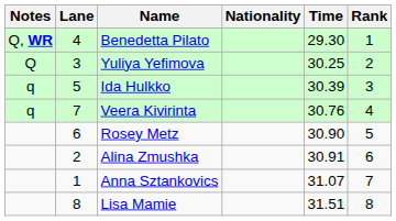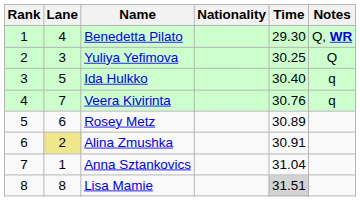 <table class="wikitable sortable" style="text-align:center">
 <tr>
-<th>Notes</th>
+<th>Rank</th>
 <th>Lane</th>
 <th>Name</th>
 <th>Nationality</th>
 <th>Time</th>
-<th>Rank</th>
+<th>Notes</th>
 </tr>
 <tr bgcolor=ccffcc>
-<td>Q, <strong><a href='#'>WR</a></strong></td>
+<td>1</td>
 <td>4</td>
 <td align=left><a href='#'>Benedetta Pilato</a></td>
 <td align=left></td>
 <td>29.30</td>
-<td>1</td>
+<td>Q, <strong><a href='#'>WR</a></strong></td>
 </tr>
 <tr bgcolor=ccffcc>
-<td>Q</td>
+<td>2</td>
 <td>3</td>
 <td align=left><a href='#'>Yuliya Yefimova</a></td>
 <td align=left></td>
 <td>30.25</td>
-<td>2</td>
+<td>Q</td>
 </tr>
 <tr bgcolor=ccffcc>
-<td>q</td>
+<td>3</td>
 <td>5</td>
 <td align=left><a href='#'>Ida Hulkko</a></td>
 <td align=left></td>
-<td>30.39</td>
-<td>3</td>
+<td>30.40</td>
+<td>q</td>
 </tr>
 <tr bgcolor=ccffcc>
-<td>q</td>
+<td>4</td>
 <td>7</td>
 <td align=left><a href='#'>Veera Kivirinta</a></td>
 <td align=left></td>
 <td>30.76</td>
-<td>4</td>
+<td>q</td>
 </tr>
 <tr>
-<td></td>
+<td>5</td>
 <td>6</td>
 <td align=left><a href='#'>Rosey Metz</a></td>
 <td align=left></td>
-<td>30.90</td>
-<td>5</td>
+<td>30.89</td>
+<td></td>
 </tr>
 <tr>
-<td></td>
-<td>2</td>
+<td>6</td>
+<td style="background: khaki;">2</td>
 <td align=left><a href='#'>Alina Zmushka</a></td>
 <td align=left></td>
 <td>30.91</td>
-<td>6</td>
+<td></td>
 </tr>
 <tr>
-<td></td>
+<td>7</td>
 <td>1</td>
 <td align=left><a href='#'>Anna Sztankovics</a></td>
 <td align=left></td>
-<td>31.07</td>
-<td>7</td>
+<td>31.04</td>
+<td></td>
 </tr>
 <tr>
-<td></td>
+<td>8</td>
 <td>8</td>
 <td align=left><a href='#'>Lisa Mamie</a></td>
 <td align=left></td>
-<td>31.51</td>
-<td>8</td>
+<td style="background: lightgrey;">31.51</td>
+<td></td>
 </tr>
 </table>
